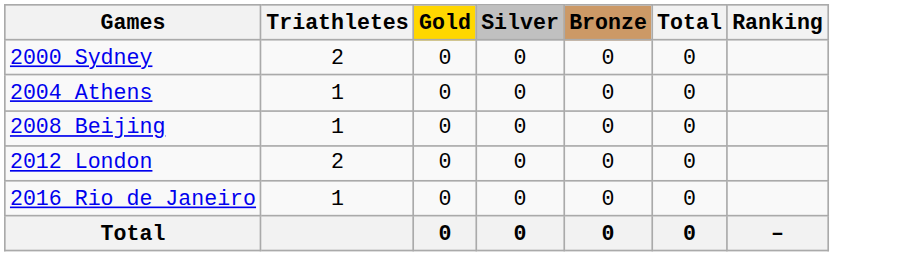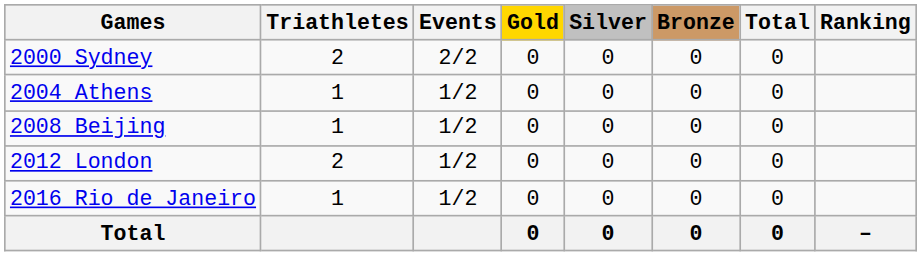 <table class="wikitable sortable" style="text-align:center">
 <tr>
 <th>Games</th>
 <th>Triathletes</th>
+<th>Events</th>
 <th style="background-color:gold;">Gold</th>
 <th style="background-color:silver;">Silver</th>
 <th style="background-color:#c96;">Bronze</th>
 <th>Total</th>
 <th>Ranking</th>
 </tr>
 <tr>
 <td align=left><a href='#'>2000 Sydney</a></td>
 <td>2</td>
+<td>2/2</td>
 <td>0</td>
 <td>0</td>
 <td>0</td>
 <td>0</td>
 <td></td>
 </tr>
 <tr>
 <td align=left><a href='#'>2004 Athens</a></td>
 <td>1</td>
+<td>1/2</td>
 <td>0</td>
 <td>0</td>
 <td>0</td>
 <td>0</td>
 <td></td>
 </tr>
 <tr>
 <td align=left><a href='#'>2008 Beijing</a></td>
 <td>1</td>
+<td>1/2</td>
 <td>0</td>
 <td>0</td>
 <td>0</td>
 <td>0</td>
 <td></td>
 </tr>
 <tr>
 <td align=left><a href='#'>2012 London</a></td>
 <td>2</td>
+<td>1/2</td>
 <td>0</td>
 <td>0</td>
 <td>0</td>
 <td>0</td>
 <td></td>
 </tr>
 <tr>
 <td align=left><a href='#'>2016 Rio de Janeiro</a></td>
 <td>1</td>
+<td>1/2</td>
 <td>0</td>
 <td>0</td>
 <td>0</td>
 <td>0</td>
 <td></td>
 </tr>
 <tr>
 <th>Total</th>
 <th></th>
+<th></th>
 <th>0</th>
 <th>0</th>
 <th>0</th>
 <th>0</th>
 <th>–</th>
 </tr>
 </table>
